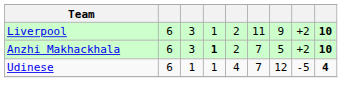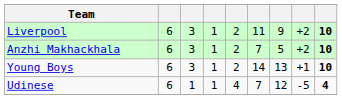 <table class="wikitable" style="text-align: center;">
 <tr>
 </tr>
 <tr>
 <th width=175>Team</th>
 <th width=20></th>
 <th width=20></th>
 <th width=20></th>
 <th width=20></th>
 <th width=20></th>
 <th width=20></th>
 <th width=20></th>
 <th width=20></th>
 </tr>
 <tr bgcolor=ccffcc>
 <td align=left> <a href='#'>Liverpool</a></td>
 <td>6</td>
 <td>3</td>
 <td>1</td>
 <td>2</td>
 <td>11</td>
 <td>9</td>
 <td>+2</td>
 <td><strong>10</strong></td>
 </tr>
 <tr bgcolor=ccffcc>
 <td align=left> <a href='#'>Anzhi Makhackhala</a></td>
 <td>6</td>
 <td>3</td>
-<td><strong>1</strong></td>
+<td>1</td>
 <td>2</td>
 <td>7</td>
 <td>5</td>
 <td>+2</td>
+<td><strong>10</strong></td>
+</tr>
+<tr bgcolor=>
+<td align=left> <a href='#'>Young Boys</a></td>
+<td>6</td>
+<td>3</td>
+<td>1</td>
+<td>2</td>
+<td>14</td>
+<td>13</td>
+<td>+1</td>
 <td><strong>10</strong></td>
 </tr>
 <tr bgcolor=>
 <td align=left> <a href='#'>Udinese</a></td>
 <td>6</td>
 <td>1</td>
 <td>1</td>
 <td>4</td>
 <td>7</td>
 <td>12</td>
 <td>-5</td>
 <td><strong>4</strong></td>
 </tr>
 <tr>
 </tr>
 </table>
